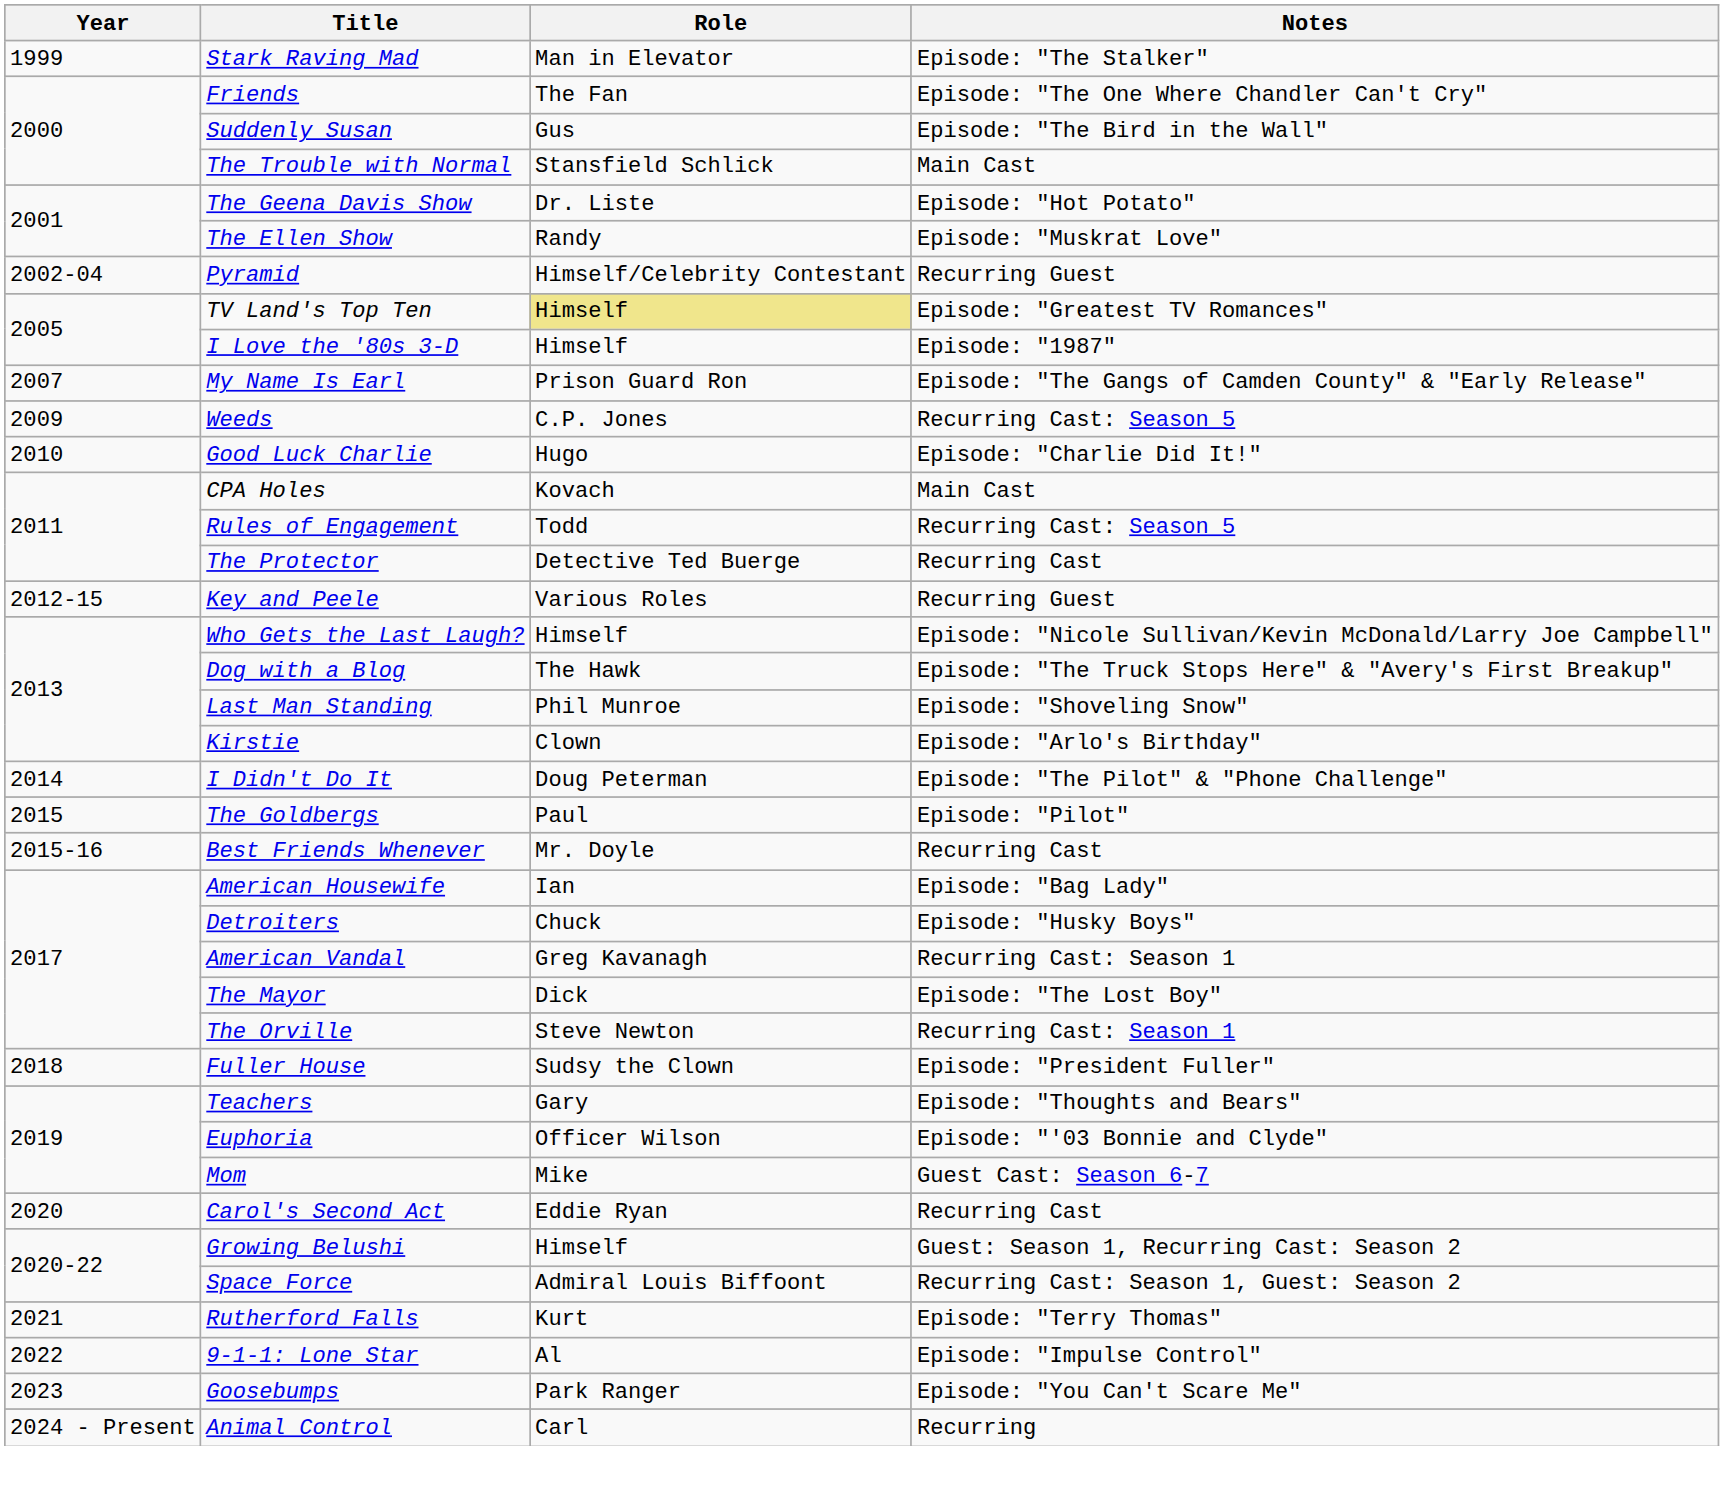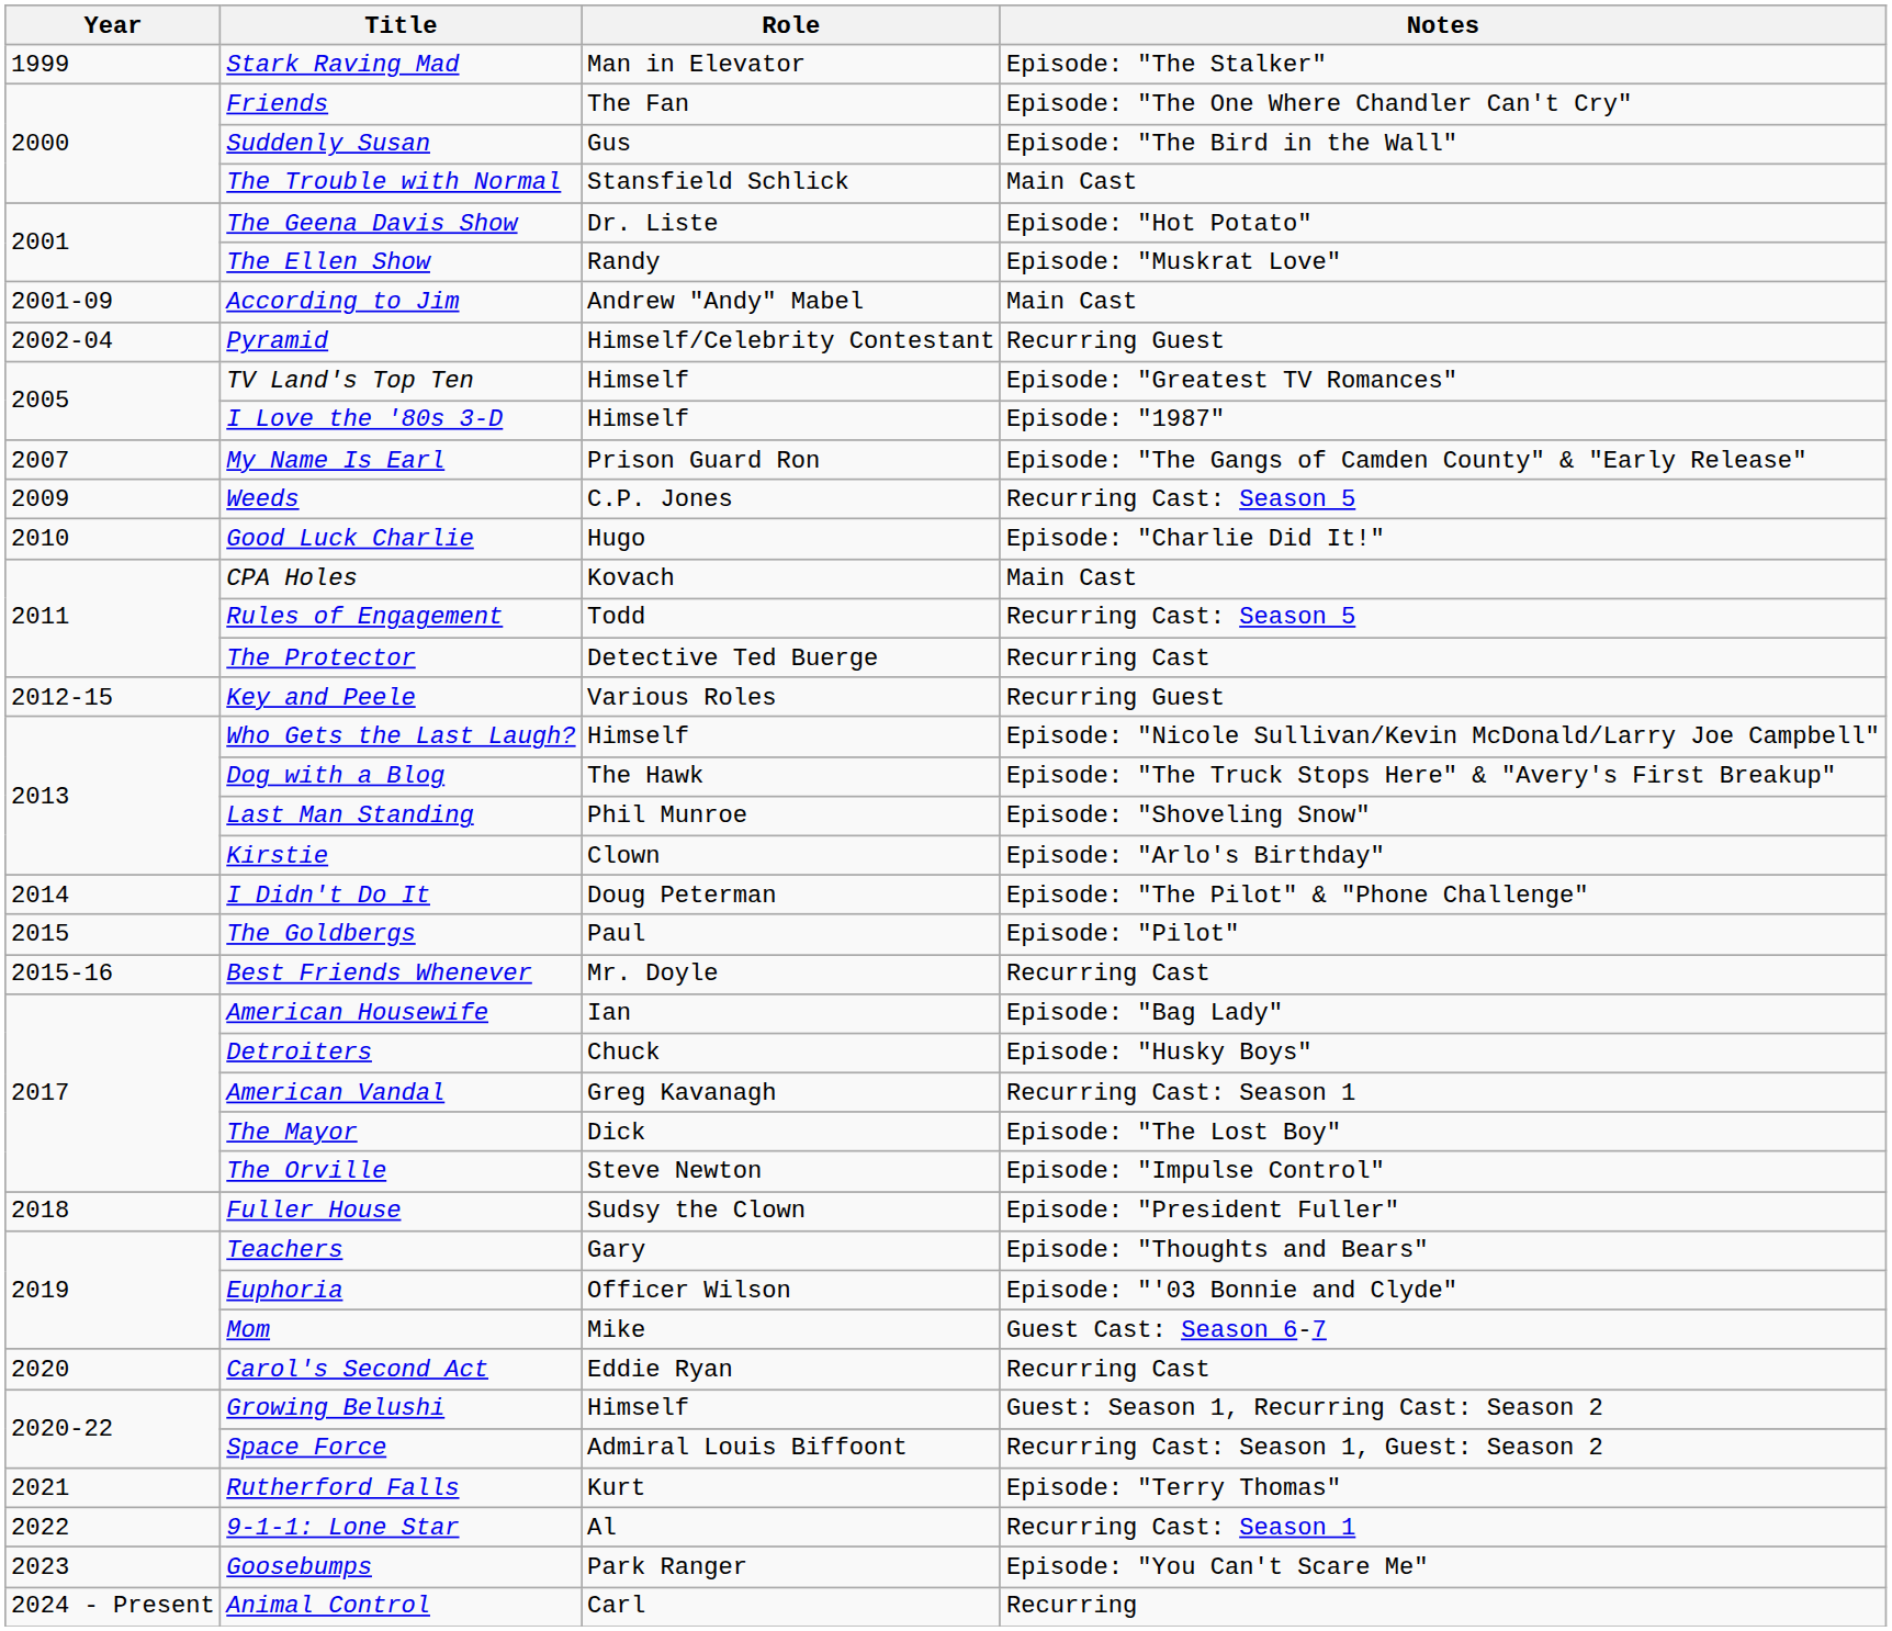 <table class="wikitable plainrowheaders sortable" style="margin-right: 0;">
 <tr>
 <th>Year</th>
 <th>Title</th>
 <th>Role</th>
 <th>Notes</th>
 </tr>
 <tr>
 <td>1999</td>
 <td><em><a href='#'>Stark Raving Mad</a></em></td>
 <td>Man in Elevator</td>
 <td>Episode: "The Stalker"</td>
 </tr>
 <tr>
 <td rowspan=3>2000</td>
 <td><em><a href='#'>Friends</a></em></td>
 <td>The Fan</td>
 <td>Episode: "The One Where Chandler Can't Cry"</td>
 </tr>
 <tr>
 <td><em><a href='#'>Suddenly Susan</a></em></td>
 <td>Gus</td>
 <td>Episode: "The Bird in the Wall"</td>
 </tr>
 <tr>
 <td><em><a href='#'>The Trouble with Normal</a></em></td>
 <td>Stansfield Schlick</td>
 <td>Main Cast</td>
 </tr>
 <tr>
 <td rowspan=2>2001</td>
 <td><em><a href='#'>The Geena Davis Show</a></em></td>
 <td>Dr. Liste</td>
 <td>Episode: "Hot Potato"</td>
 </tr>
 <tr>
 <td><em><a href='#'>The Ellen Show</a></em></td>
 <td>Randy</td>
 <td>Episode: "Muskrat Love"</td>
 </tr>
 <tr>
+<td>2001-09</td>
+<td><em><a href='#'>According to Jim</a></em></td>
+<td>Andrew "Andy" Mabel</td>
+<td>Main Cast</td>
+</tr>
+<tr>
 <td>2002-04</td>
 <td><em><a href='#'>Pyramid</a></em></td>
 <td>Himself/Celebrity Contestant</td>
 <td>Recurring Guest</td>
 </tr>
 <tr>
 <td rowspan=2>2005</td>
 <td><em>TV Land's Top Ten</em></td>
-<td style="background: khaki;">Himself</td>
+<td>Himself</td>
 <td>Episode: "Greatest TV Romances"</td>
 </tr>
 <tr>
 <td><em><a href='#'>I Love the '80s 3-D</a></em></td>
 <td>Himself</td>
 <td>Episode: "1987"</td>
 </tr>
 <tr>
 <td>2007</td>
 <td><em><a href='#'>My Name Is Earl</a></em></td>
 <td>Prison Guard Ron</td>
 <td>Episode: "The Gangs of Camden County" & "Early Release"</td>
 </tr>
 <tr>
 <td>2009</td>
 <td><em><a href='#'>Weeds</a></em></td>
 <td>C.P. Jones</td>
 <td>Recurring Cast: <a href='#'>Season 5</a></td>
 </tr>
 <tr>
 <td>2010</td>
 <td><em><a href='#'>Good Luck Charlie</a></em></td>
 <td>Hugo</td>
 <td>Episode: "Charlie Did It!"</td>
 </tr>
 <tr>
 <td rowspan=3>2011</td>
 <td><em>CPA Holes</em></td>
 <td>Kovach</td>
 <td>Main Cast</td>
 </tr>
 <tr>
 <td><em><a href='#'>Rules of Engagement</a></em></td>
 <td>Todd</td>
 <td>Recurring Cast: <a href='#'>Season 5</a></td>
 </tr>
 <tr>
 <td><em><a href='#'>The Protector</a></em></td>
 <td>Detective Ted Buerge</td>
 <td>Recurring Cast</td>
 </tr>
 <tr>
 <td>2012-15</td>
 <td><em><a href='#'>Key and Peele</a></em></td>
 <td>Various Roles</td>
 <td>Recurring Guest</td>
 </tr>
 <tr>
 <td rowspan=4>2013</td>
 <td><em><a href='#'>Who Gets the Last Laugh?</a></em></td>
 <td>Himself</td>
 <td>Episode: "Nicole Sullivan/Kevin McDonald/Larry Joe Campbell"</td>
 </tr>
 <tr>
 <td><em><a href='#'>Dog with a Blog</a></em></td>
 <td>The Hawk</td>
 <td>Episode: "The Truck Stops Here" & "Avery's First Breakup"</td>
 </tr>
 <tr>
 <td><em><a href='#'>Last Man Standing</a></em></td>
 <td>Phil Munroe</td>
 <td>Episode: "Shoveling Snow"</td>
 </tr>
 <tr>
 <td><em><a href='#'>Kirstie</a></em></td>
 <td>Clown</td>
 <td>Episode: "Arlo's Birthday"</td>
 </tr>
 <tr>
 <td>2014</td>
 <td><em><a href='#'>I Didn't Do It</a></em></td>
 <td>Doug Peterman</td>
 <td>Episode: "The Pilot" & "Phone Challenge"</td>
 </tr>
 <tr>
 <td>2015</td>
 <td><em><a href='#'>The Goldbergs</a></em></td>
 <td>Paul</td>
 <td>Episode: "Pilot"</td>
 </tr>
 <tr>
 <td>2015-16</td>
 <td><em><a href='#'>Best Friends Whenever</a></em></td>
 <td>Mr. Doyle</td>
 <td>Recurring Cast</td>
 </tr>
 <tr>
 <td rowspan=5>2017</td>
 <td><em><a href='#'>American Housewife</a></em></td>
 <td>Ian</td>
 <td>Episode: "Bag Lady"</td>
 </tr>
 <tr>
 <td><em><a href='#'>Detroiters</a></em></td>
 <td>Chuck</td>
 <td>Episode: "Husky Boys"</td>
 </tr>
 <tr>
 <td><em><a href='#'>American Vandal</a></em></td>
 <td>Greg Kavanagh</td>
 <td>Recurring Cast: Season 1</td>
 </tr>
 <tr>
 <td><em><a href='#'>The Mayor</a></em></td>
 <td>Dick</td>
 <td>Episode: "The Lost Boy"</td>
 </tr>
 <tr>
 <td><em><a href='#'>The Orville</a></em></td>
 <td>Steve Newton</td>
-<td>Recurring Cast: <a href='#'>Season 1</a></td>
+<td>Episode: "Impulse Control"</td>
 </tr>
 <tr>
 <td>2018</td>
 <td><em><a href='#'>Fuller House</a></em></td>
 <td>Sudsy the Clown</td>
 <td>Episode: "President Fuller"</td>
 </tr>
 <tr>
 <td rowspan=3>2019</td>
 <td><em><a href='#'>Teachers</a></em></td>
 <td>Gary</td>
 <td>Episode: "Thoughts and Bears"</td>
 </tr>
 <tr>
 <td><em><a href='#'>Euphoria</a></em></td>
 <td>Officer Wilson</td>
 <td>Episode: "'03 Bonnie and Clyde"</td>
 </tr>
 <tr>
 <td><em><a href='#'>Mom</a></em></td>
 <td>Mike</td>
 <td>Guest Cast: <a href='#'>Season 6</a>-<a href='#'>7</a></td>
 </tr>
 <tr>
 <td>2020</td>
 <td><em><a href='#'>Carol's Second Act</a></em></td>
 <td>Eddie Ryan</td>
 <td>Recurring Cast</td>
 </tr>
 <tr>
 <td rowspan=2>2020-22</td>
 <td><em><a href='#'>Growing Belushi</a></em></td>
 <td>Himself</td>
 <td>Guest: Season 1, Recurring Cast: Season 2</td>
 </tr>
 <tr>
 <td><em><a href='#'>Space Force</a></em></td>
 <td>Admiral Louis Biffoont</td>
 <td>Recurring Cast: Season 1, Guest: Season 2</td>
 </tr>
 <tr>
 <td>2021</td>
 <td><em><a href='#'>Rutherford Falls</a></em></td>
 <td>Kurt</td>
 <td>Episode: "Terry Thomas"</td>
 </tr>
 <tr>
 <td>2022</td>
 <td><em><a href='#'>9-1-1: Lone Star</a></em></td>
 <td>Al</td>
-<td>Episode: "Impulse Control"</td>
+<td>Recurring Cast: <a href='#'>Season 1</a></td>
 </tr>
 <tr>
 <td>2023</td>
 <td><em><a href='#'>Goosebumps</a></em></td>
 <td>Park Ranger</td>
 <td>Episode: "You Can't Scare Me"</td>
 </tr>
 <tr>
 <td>2024 - Present</td>
 <td><em><a href='#'>Animal Control</a></em></td>
 <td>Carl</td>
 <td>Recurring</td>
 </tr>
 </table>
